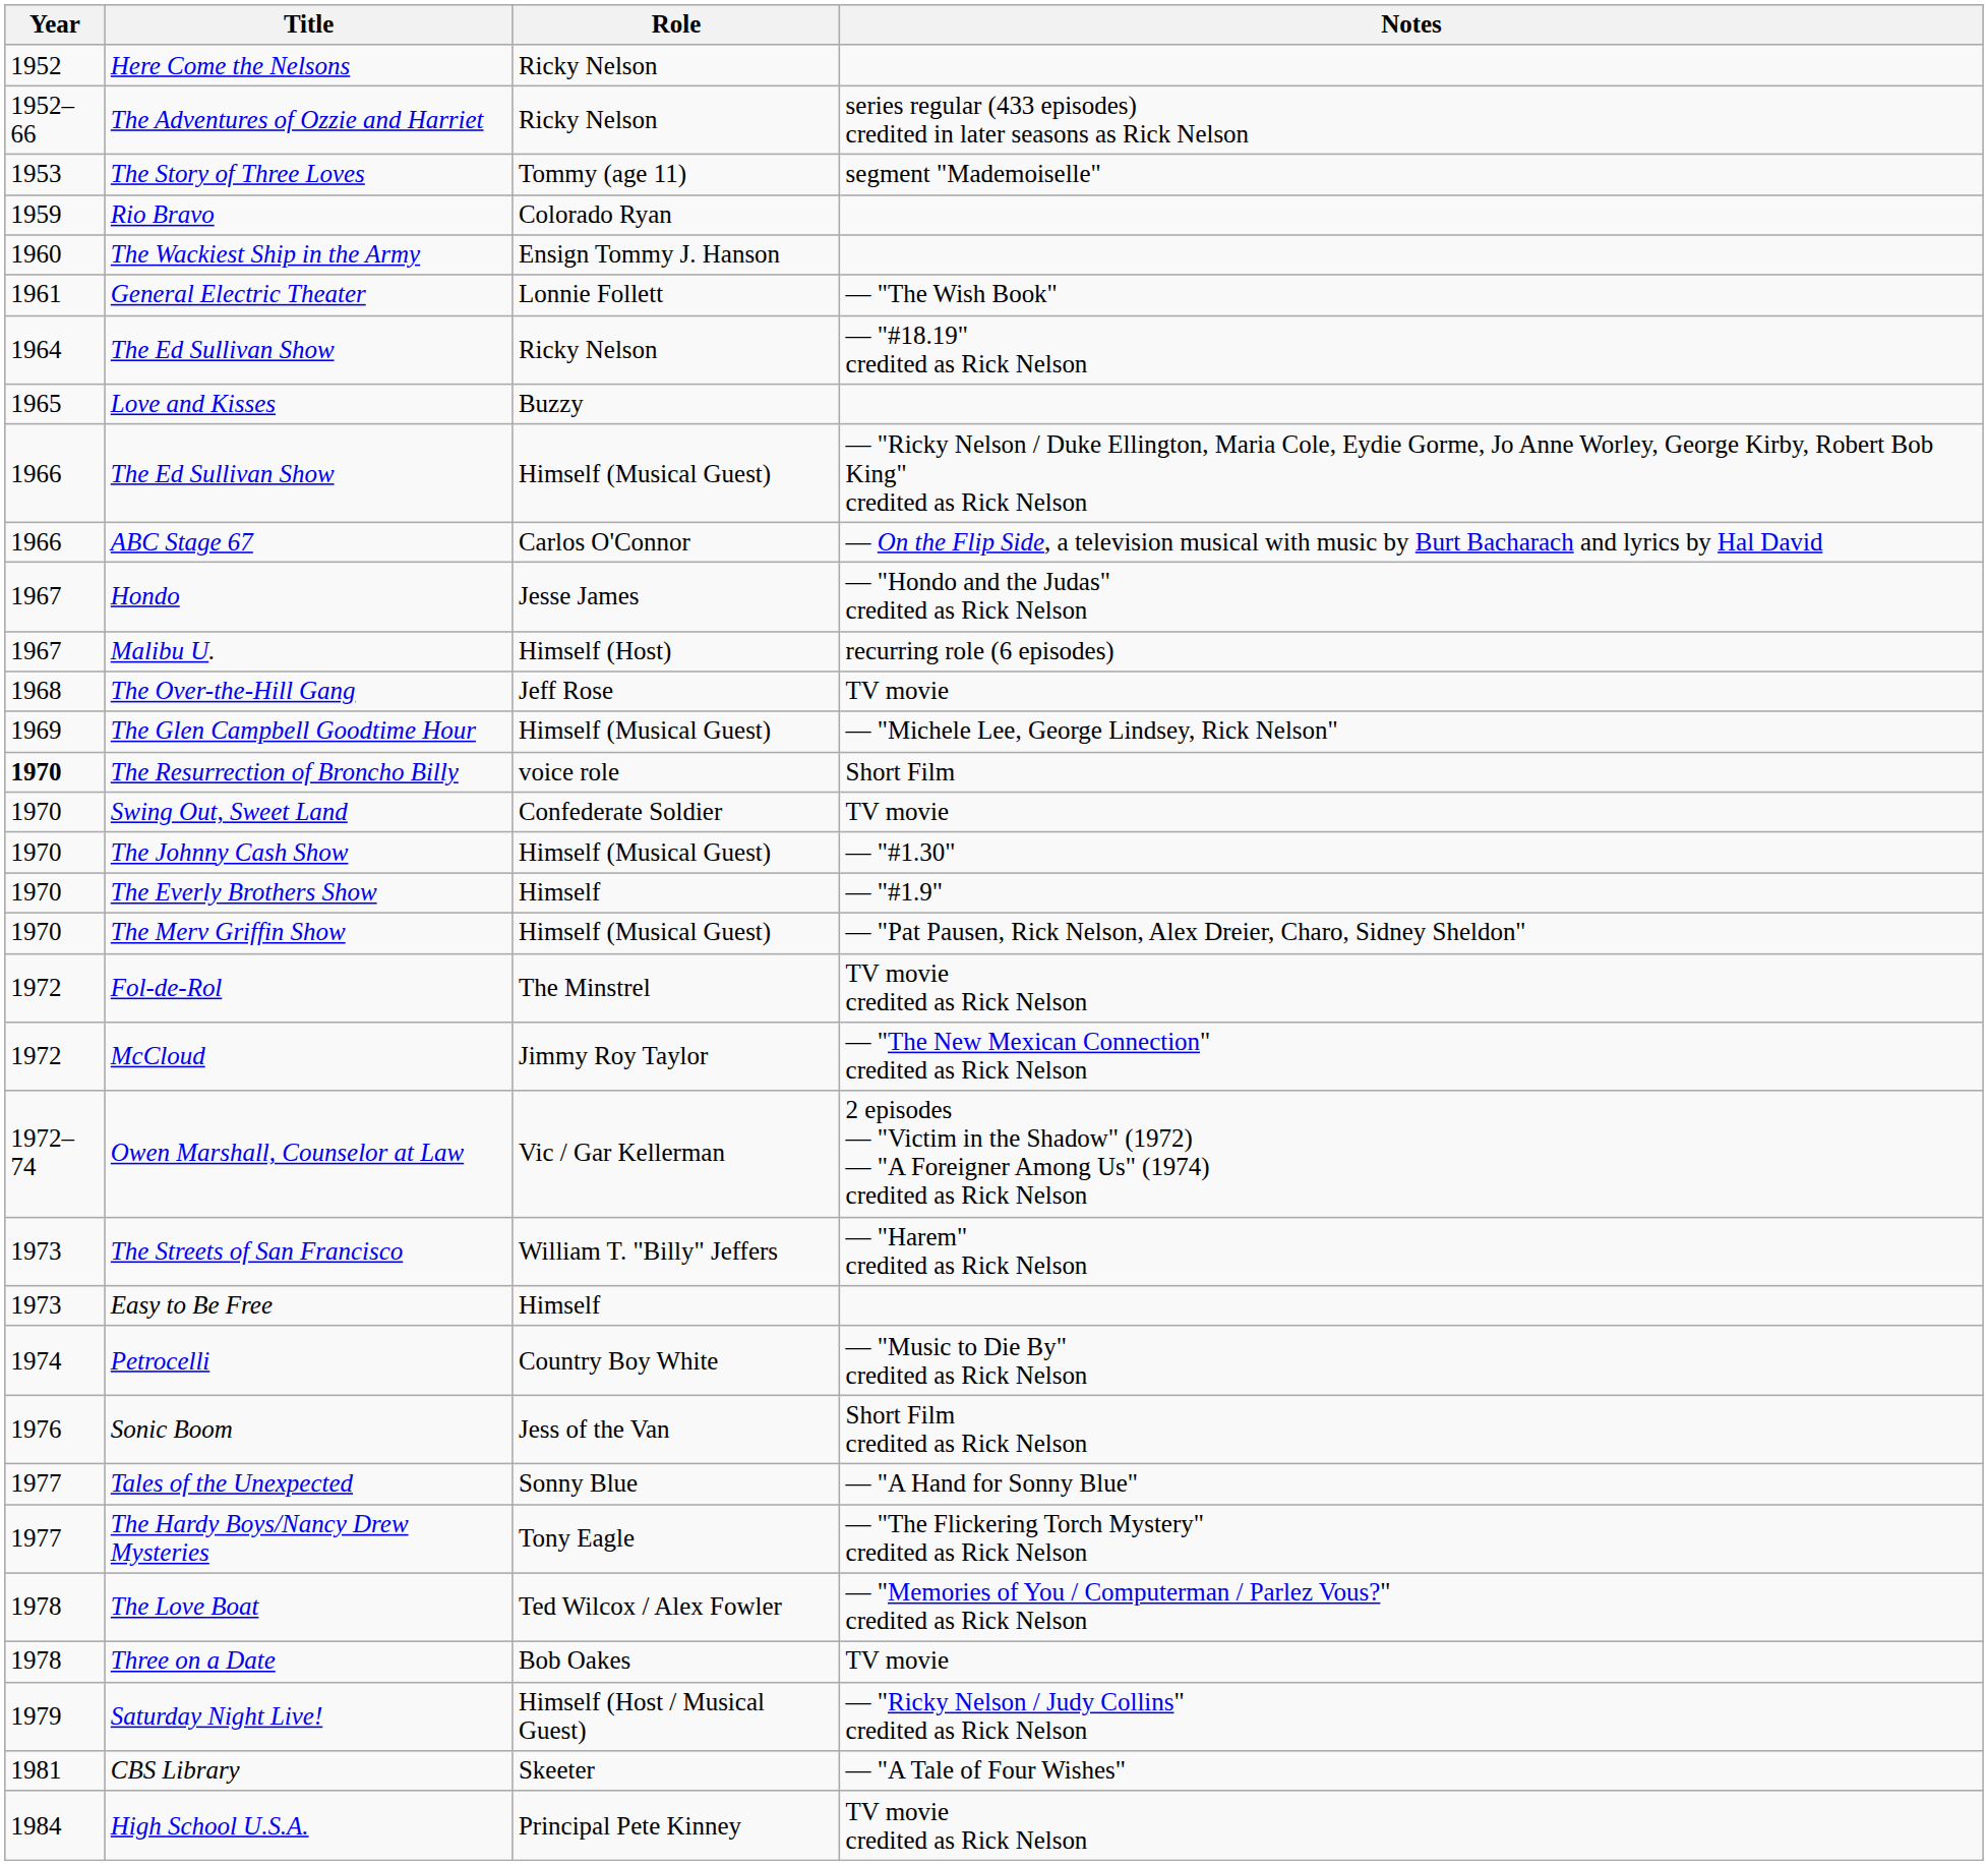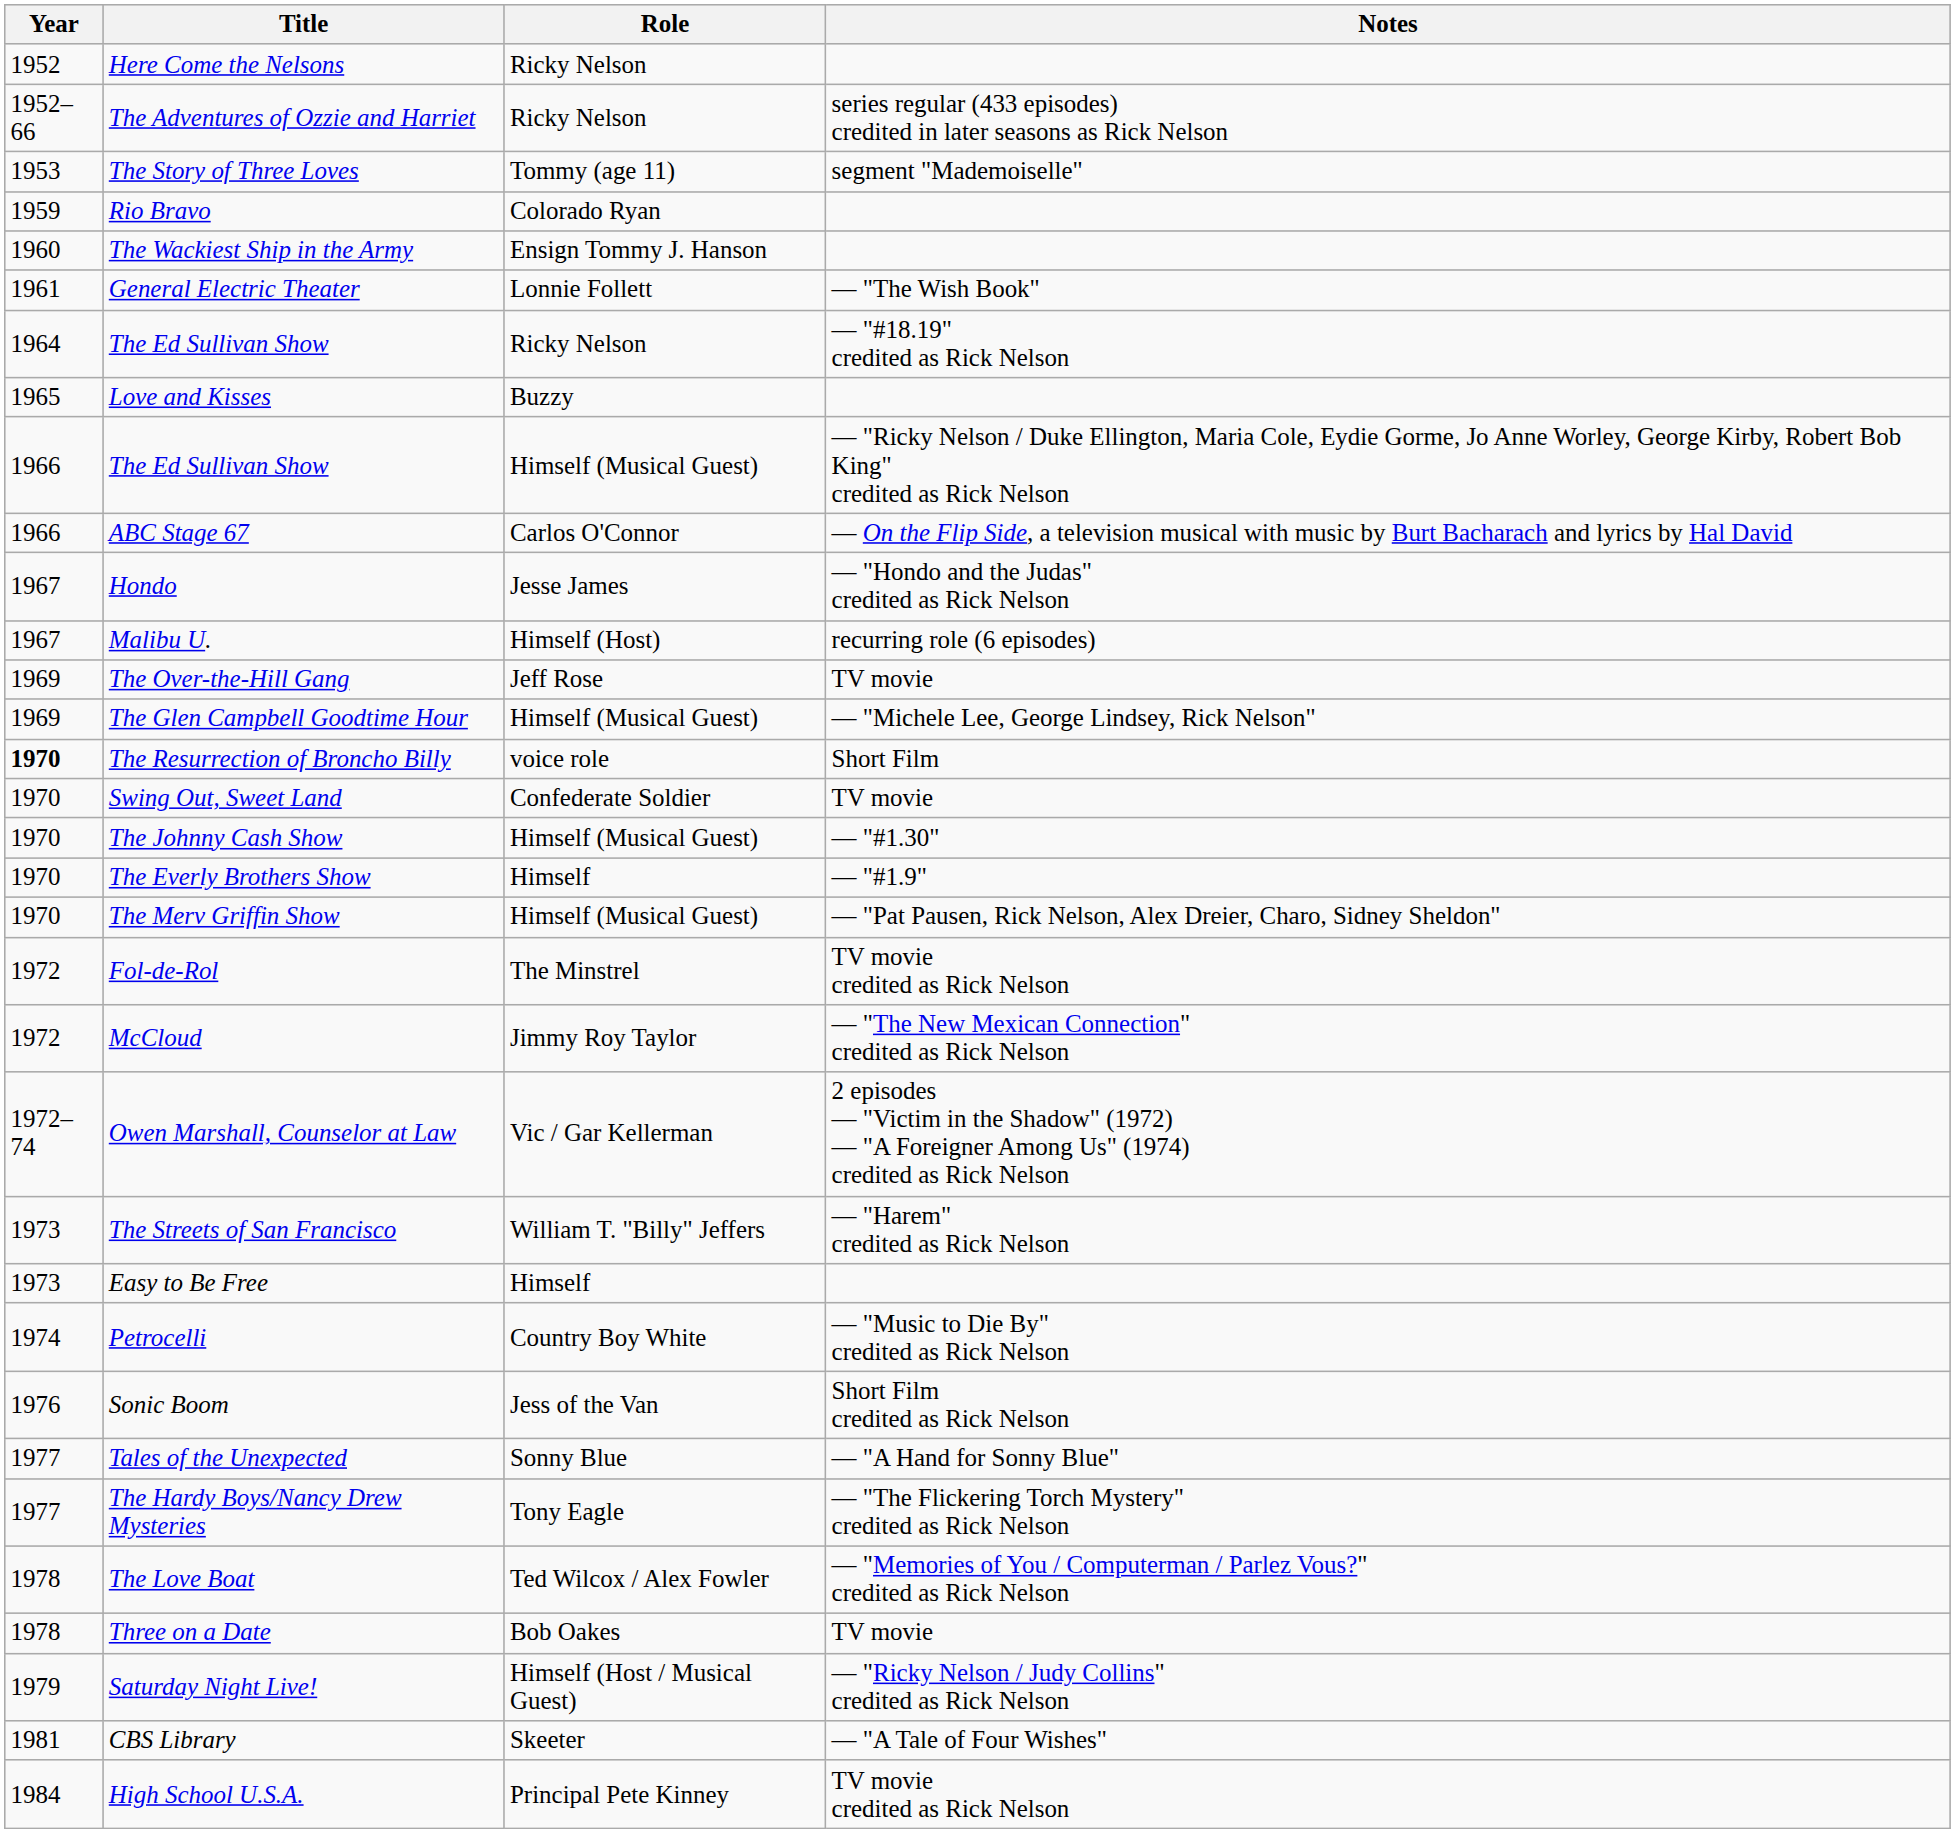 <table class="wikitable">
 <tr>
 <th>Year</th>
 <th>Title</th>
 <th>Role</th>
 <th>Notes</th>
 </tr>
 <tr>
 <td>1952</td>
 <td><em><a href='#'>Here Come the Nelsons</a></em></td>
 <td>Ricky Nelson</td>
 <td></td>
 </tr>
 <tr>
 <td>1952–66</td>
 <td><em><a href='#'>The Adventures of Ozzie and Harriet</a></em></td>
 <td>Ricky Nelson</td>
 <td>series regular (433 episodes)<br>credited in later seasons as Rick Nelson</td>
 </tr>
 <tr>
 <td>1953</td>
 <td><em><a href='#'>The Story of Three Loves</a></em></td>
 <td>Tommy (age 11)</td>
 <td>segment "Mademoiselle"</td>
 </tr>
 <tr>
 <td>1959</td>
 <td><em><a href='#'>Rio Bravo</a></em></td>
 <td>Colorado Ryan</td>
 <td></td>
 </tr>
 <tr>
 <td>1960</td>
 <td><em><a href='#'>The Wackiest Ship in the Army</a></em></td>
 <td>Ensign Tommy J. Hanson</td>
 <td></td>
 </tr>
 <tr>
 <td>1961</td>
 <td><em><a href='#'>General Electric Theater</a></em></td>
 <td>Lonnie Follett</td>
 <td>— "The Wish Book"</td>
 </tr>
 <tr>
 <td>1964</td>
 <td><em><a href='#'>The Ed Sullivan Show</a></em></td>
 <td>Ricky Nelson</td>
 <td>— "#18.19"<br>credited as Rick Nelson</td>
 </tr>
 <tr>
 <td>1965</td>
 <td><em><a href='#'>Love and Kisses</a></em></td>
 <td>Buzzy</td>
 <td></td>
 </tr>
 <tr>
 <td>1966</td>
 <td><em><a href='#'>The Ed Sullivan Show</a></em></td>
 <td>Himself (Musical Guest)</td>
 <td>— "Ricky Nelson / Duke Ellington, Maria Cole, Eydie Gorme, Jo Anne Worley, George Kirby, Robert Bob King"<br>credited as Rick Nelson</td>
 </tr>
 <tr>
 <td>1966</td>
 <td><em><a href='#'>ABC Stage 67</a></em></td>
 <td>Carlos O'Connor</td>
 <td>— <em><a href='#'>On the Flip Side</a></em>, a television musical with music by <a href='#'>Burt Bacharach</a> and lyrics by <a href='#'>Hal David</a></td>
 </tr>
 <tr>
 <td>1967</td>
 <td><em><a href='#'>Hondo</a></em></td>
 <td>Jesse James</td>
 <td>— "Hondo and the Judas"<br>credited as Rick Nelson</td>
 </tr>
 <tr>
 <td>1967</td>
 <td><em><a href='#'>Malibu U</a>.</em></td>
 <td>Himself (Host)</td>
 <td>recurring role (6 episodes)</td>
 </tr>
 <tr>
-<td>1968</td>
+<td>1969</td>
 <td><em><a href='#'>The Over-the-Hill Gang</a></em></td>
 <td>Jeff Rose</td>
 <td>TV movie</td>
 </tr>
 <tr>
 <td>1969</td>
 <td><em><a href='#'>The Glen Campbell Goodtime Hour</a></em></td>
 <td>Himself (Musical Guest)</td>
 <td>— "Michele Lee, George Lindsey, Rick Nelson"</td>
 </tr>
 <tr>
 <td><strong>1970</strong></td>
 <td><em><a href='#'>The Resurrection of Broncho Billy</a></em></td>
 <td>voice role</td>
 <td>Short Film</td>
 </tr>
 <tr>
 <td>1970</td>
 <td><em><a href='#'>Swing Out, Sweet Land</a></em></td>
 <td>Confederate Soldier</td>
 <td>TV movie</td>
 </tr>
 <tr>
 <td>1970</td>
 <td><em><a href='#'>The Johnny Cash Show</a></em></td>
 <td>Himself (Musical Guest)</td>
 <td>— "#1.30"</td>
 </tr>
 <tr>
 <td>1970</td>
 <td><em><a href='#'>The Everly Brothers Show</a></em></td>
 <td>Himself</td>
 <td>— "#1.9"</td>
 </tr>
 <tr>
 <td>1970</td>
 <td><em><a href='#'>The Merv Griffin Show</a></em></td>
 <td>Himself (Musical Guest)</td>
 <td>— "Pat Pausen, Rick Nelson, Alex Dreier, Charo, Sidney Sheldon"</td>
 </tr>
 <tr>
 <td>1972</td>
 <td><em><a href='#'>Fol-de-Rol</a></em></td>
 <td>The Minstrel</td>
 <td>TV movie<br>credited as Rick Nelson</td>
 </tr>
 <tr>
 <td>1972</td>
 <td><em><a href='#'>McCloud</a></em></td>
 <td>Jimmy Roy Taylor</td>
 <td>— "<a href='#'>The New Mexican Connection</a>"<br>credited as Rick Nelson</td>
 </tr>
 <tr>
 <td>1972–74</td>
 <td><em><a href='#'>Owen Marshall, Counselor at Law</a></em></td>
 <td>Vic / Gar Kellerman</td>
 <td>2 episodes<br>— "Victim in the Shadow" (1972)<br>— "A Foreigner Among Us" (1974)<br>credited as Rick Nelson</td>
 </tr>
 <tr>
 <td>1973</td>
 <td><em><a href='#'>The Streets of San Francisco</a></em></td>
 <td>William T. "Billy" Jeffers</td>
 <td>— "Harem"<br>credited as Rick Nelson</td>
 </tr>
 <tr>
 <td>1973</td>
 <td><em>Easy to Be Free</em></td>
 <td>Himself</td>
 <td></td>
 </tr>
 <tr>
 <td>1974</td>
 <td><em><a href='#'>Petrocelli</a></em></td>
 <td>Country Boy White</td>
 <td>— "Music to Die By"<br>credited as Rick Nelson</td>
 </tr>
 <tr>
 <td>1976</td>
 <td><em>Sonic Boom</em></td>
 <td>Jess of the Van</td>
 <td>Short Film<br>credited as Rick Nelson</td>
 </tr>
 <tr>
 <td>1977</td>
 <td><em><a href='#'>Tales of the Unexpected</a></em></td>
 <td>Sonny Blue</td>
 <td>— "A Hand for Sonny Blue"</td>
 </tr>
 <tr>
 <td>1977</td>
 <td><em><a href='#'>The Hardy Boys/Nancy Drew Mysteries</a></em></td>
 <td>Tony Eagle</td>
 <td>— "The Flickering Torch Mystery"<br>credited as Rick Nelson</td>
 </tr>
 <tr>
 <td>1978</td>
 <td><em><a href='#'>The Love Boat</a></em></td>
 <td>Ted Wilcox / Alex Fowler</td>
 <td>— "<a href='#'>Memories of You / Computerman / Parlez Vous?</a>"<br>credited as Rick Nelson</td>
 </tr>
 <tr>
 <td>1978</td>
 <td><em><a href='#'>Three on a Date</a></em></td>
 <td>Bob Oakes</td>
 <td>TV movie</td>
 </tr>
 <tr>
 <td>1979</td>
 <td><em><a href='#'>Saturday Night Live!</a></em></td>
 <td>Himself (Host / Musical Guest)</td>
 <td>— "<a href='#'>Ricky Nelson / Judy Collins</a>"<br>credited as Rick Nelson</td>
 </tr>
 <tr>
 <td>1981</td>
 <td><em>CBS Library</em></td>
 <td>Skeeter</td>
 <td>— "A Tale of Four Wishes"</td>
 </tr>
 <tr>
 <td>1984</td>
 <td><em><a href='#'>High School U.S.A.</a></em></td>
 <td>Principal Pete Kinney</td>
 <td>TV movie<br>credited as Rick Nelson</td>
 </tr>
 </table>
